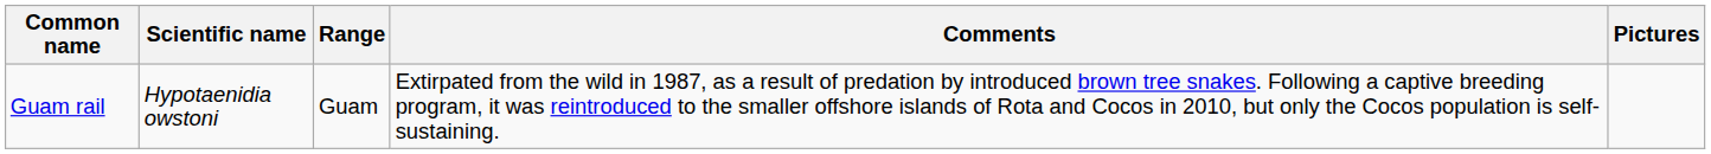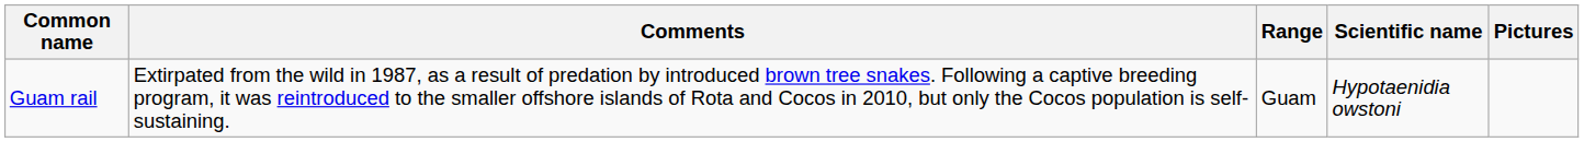 <table class="wikitable sortable">
 <tr>
 <th>Common name</th>
+<th class="unsortable">Comments</th>
+<th>Range</th>
 <th>Scientific name</th>
-<th>Range</th>
-<th class="unsortable">Comments</th>
 <th class="unsortable">Pictures</th>
 </tr>
 <tr>
 <td><a href='#'>Guam rail</a></td>
+<td>Extirpated from the wild in 1987, as a result of predation by introduced <a href='#'>brown tree snakes</a>. Following a captive breeding program, it was <a href='#'>reintroduced</a> to the smaller offshore islands of Rota and Cocos in 2010, but only the Cocos population is self-sustaining.</td>
+<td>Guam</td>
 <td><em>Hypotaenidia owstoni</em></td>
-<td>Guam</td>
-<td>Extirpated from the wild in 1987, as a result of predation by introduced <a href='#'>brown tree snakes</a>. Following a captive breeding program, it was <a href='#'>reintroduced</a> to the smaller offshore islands of Rota and Cocos in 2010, but only the Cocos population is self-sustaining.</td>
 <td></td>
 </tr>
 </table>
